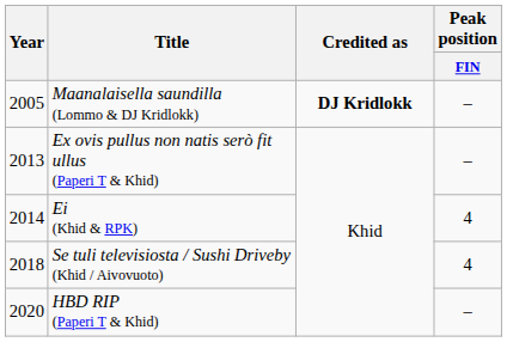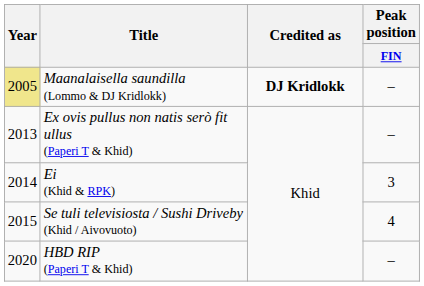 <table class="wikitable">
 <tr>
 <th align="center" rowspan="2">Year</th>
 <th align="center" rowspan="2" width="220">Title</th>
 <th align="center" rowspan="2" width="120">Credited as</th>
 <th align="center" colspan="1">Peak position</th>
 </tr>
 <tr>
 <th width="20"><small><a href='#'>FIN</a></small><br></th>
 </tr>
 <tr>
-<td align="center">2005</td>
+<td align="center" style="background: khaki;">2005</td>
 <td><em>Maanalaisella saundilla</em><br><small>(Lommo & DJ Kridlokk)</small></td>
 <td align="center"><strong>DJ Kridlokk</strong></td>
 <td align="center">–</td>
 </tr>
 <tr>
 <td align="center">2013</td>
 <td><em>Ex ovis pullus non natis serò fit ullus</em><br><small>(<a href='#'>Paperi T</a> & Khid)</small></td>
 <td align="center" rowspan=4>Khid</td>
 <td align="center">–</td>
 </tr>
 <tr>
 <td align="center">2014</td>
 <td><em>Ei</em><br><small>(Khid & <a href='#'>RPK</a>)</small></td>
-<td align="center">4</td>
+<td align="center">3</td>
 </tr>
 <tr>
-<td align="center">2018</td>
+<td align="center">2015</td>
 <td><em>Se tuli televisiosta / Sushi Driveby</em><br><small>(Khid / Aivovuoto)</small></td>
 <td align="center">4</td>
 </tr>
 <tr>
 <td align="center">2020</td>
 <td><em>HBD RIP</em><br><small>(<a href='#'>Paperi T</a> & Khid)</small></td>
 <td align="center">–</td>
 </tr>
 </table>
